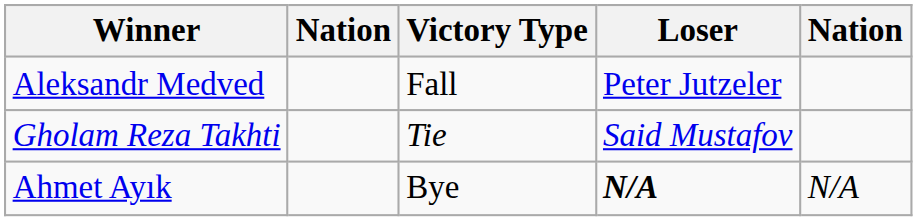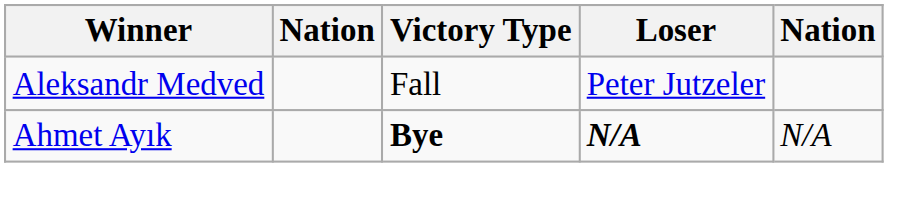 <table class="wikitable sortable" style="text-align:left;">
 <tr>
 <th>Winner</th>
 <th>Nation</th>
 <th>Victory Type</th>
 <th>Loser</th>
 <th>Nation</th>
 </tr>
 <tr>
 <td><a href='#'>Aleksandr Medved</a></td>
 <td></td>
 <td>Fall</td>
 <td><a href='#'>Peter Jutzeler</a></td>
 <td></td>
 </tr>
-<tr style="font-style: italic">
-<td><a href='#'>Gholam Reza Takhti</a></td>
-<td></td>
-<td>Tie</td>
-<td><a href='#'>Said Mustafov</a></td>
-<td></td>
-</tr>
 <tr>
 <td><a href='#'>Ahmet Ayık</a></td>
 <td></td>
-<td>Bye</td>
+<td><strong>Bye</strong></td>
 <td><strong><em>N/A</em></strong></td>
 <td><em>N/A</em></td>
 </tr>
 </table>
